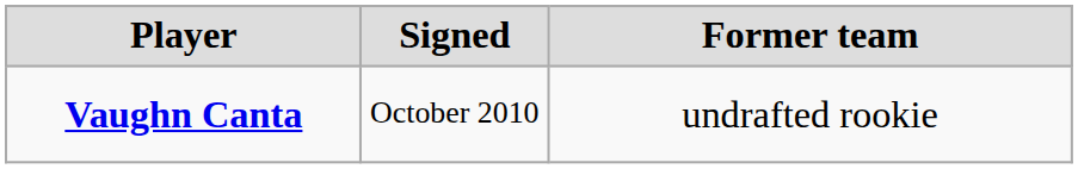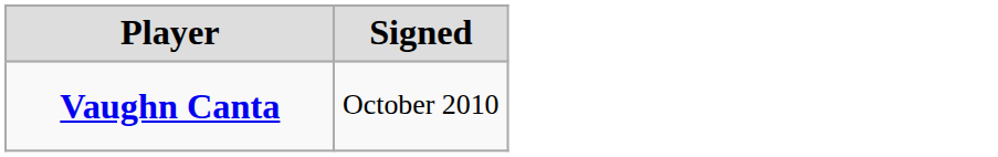 <table class="wikitable" style="text-align: center">
 <tr align="center" bgcolor="#dddddd">
 <td style="width:140px"><strong>Player</strong></td>
 <td style="width:70px"><strong>Signed</strong></td>
-<td style="width:210px"><strong>Former team</strong></td>
 </tr>
 <tr style="height:40px">
 <td><strong><a href='#'>Vaughn Canta</a></strong></td>
 <td style="font-size: 80%">October 2010</td>
-<td>undrafted rookie</td>
 </tr>
 </table>
